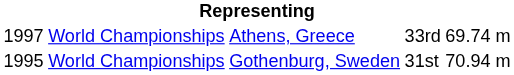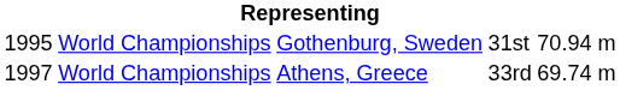 <table>
 <tr>
 <th colspan="5">Representing </th>
+</tr>
+<tr>
+<td>1995</td>
+<td><a href='#'>World Championships</a></td>
+<td><a href='#'>Gothenburg, Sweden</a></td>
+<td>31st</td>
+<td>70.94 m</td>
 </tr>
 <tr>
 <td>1997</td>
 <td><a href='#'>World Championships</a></td>
 <td><a href='#'>Athens, Greece</a></td>
 <td>33rd</td>
 <td>69.74 m</td>
 </tr>
-<tr>
-<td>1995</td>
-<td><a href='#'>World Championships</a></td>
-<td><a href='#'>Gothenburg, Sweden</a></td>
-<td>31st</td>
-<td>70.94 m</td>
-</tr>
 </table>
